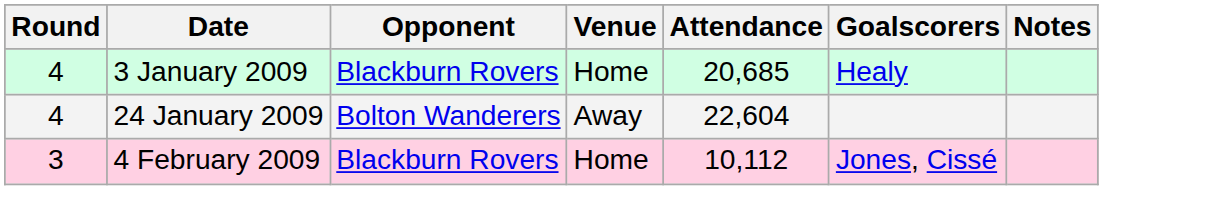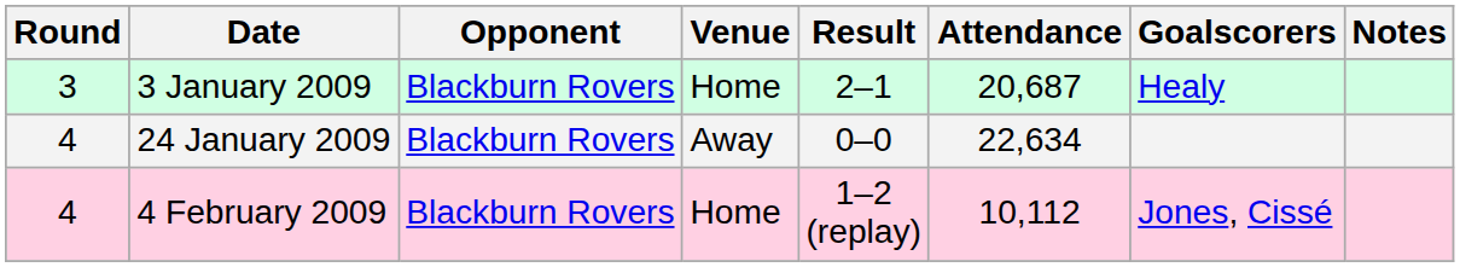 <table class="wikitable">
 <tr>
 <th>Round</th>
 <th>Date</th>
 <th>Opponent</th>
 <th>Venue</th>
+<th>Result</th>
 <th>Attendance</th>
 <th>Goalscorers</th>
 <th>Notes</th>
 </tr>
 <tr bgcolor="#d0ffe3">
-<td align="center">4</td>
+<td align="center">3</td>
 <td>3 January 2009</td>
 <td><a href='#'>Blackburn Rovers</a></td>
 <td>Home</td>
-<td align="center">20,685</td>
+<td align="center">2–1</td>
+<td align="center">20,687</td>
 <td><a href='#'>Healy</a></td>
 <td></td>
 </tr>
 <tr bgcolor="#f3f3f3">
 <td align="center">4</td>
 <td>24 January 2009</td>
-<td><a href='#'>Bolton Wanderers</a></td>
+<td><a href='#'>Blackburn Rovers</a></td>
 <td>Away</td>
-<td align="center">22,604</td>
+<td align="center">0–0</td>
+<td align="center">22,634</td>
 <td></td>
 <td></td>
 </tr>
 <tr bgcolor="#ffd0e3">
-<td align="center">3</td>
+<td align="center">4</td>
 <td>4 February 2009</td>
 <td><a href='#'>Blackburn Rovers</a></td>
 <td>Home</td>
+<td align="center">1–2<br>(replay)</td>
 <td align="center">10,112</td>
 <td><a href='#'>Jones</a>, <a href='#'>Cissé</a></td>
 <td></td>
 </tr>
 </table>
